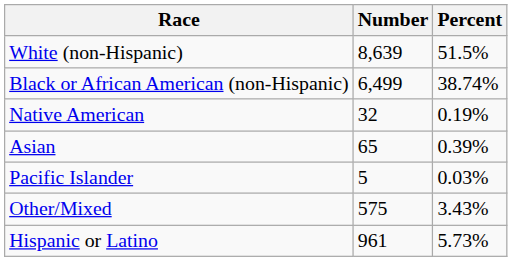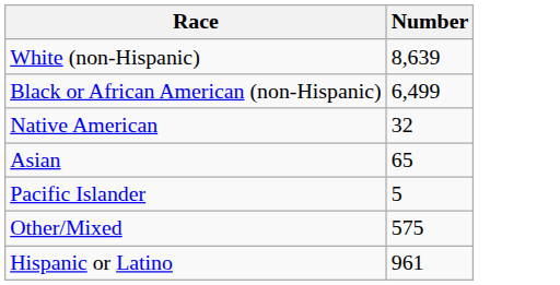 <table class="wikitable">
 <tr>
 <th>Race</th>
 <th>Number</th>
-<th>Percent</th>
 </tr>
 <tr>
 <td><a href='#'>White</a> (non-Hispanic)</td>
 <td>8,639</td>
-<td>51.5%</td>
 </tr>
 <tr>
 <td><a href='#'>Black or African American</a> (non-Hispanic)</td>
 <td>6,499</td>
-<td>38.74%</td>
 </tr>
 <tr>
 <td><a href='#'>Native American</a></td>
 <td>32</td>
-<td>0.19%</td>
 </tr>
 <tr>
 <td><a href='#'>Asian</a></td>
 <td>65</td>
-<td>0.39%</td>
 </tr>
 <tr>
 <td><a href='#'>Pacific Islander</a></td>
 <td>5</td>
-<td>0.03%</td>
 </tr>
 <tr>
 <td><a href='#'>Other/Mixed</a></td>
 <td>575</td>
-<td>3.43%</td>
 </tr>
 <tr>
 <td><a href='#'>Hispanic</a> or <a href='#'>Latino</a></td>
 <td>961</td>
-<td>5.73%</td>
 </tr>
 </table>
